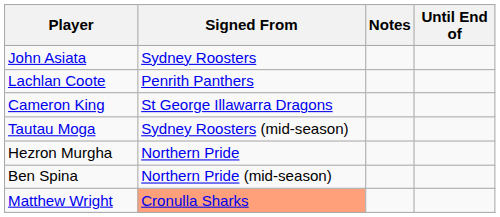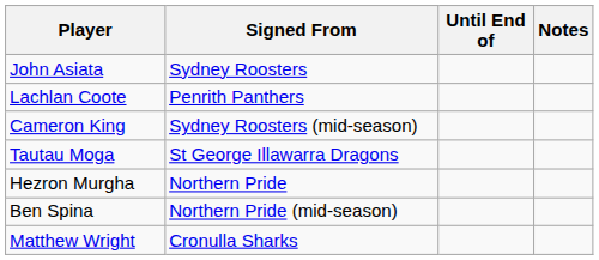 <table class="wikitable" style="font-size:90%">
 <tr style="background:#efefef;">
 <th style="width:120px;">Player</th>
 <th style="width:210px;">Signed From</th>
+<th style="width:70px;">Until End of</th>
 <th style="width:40px;">Notes</th>
-<th style="width:70px;">Until End of</th>
 </tr>
 <tr>
 <td><a href='#'>John Asiata</a></td>
 <td> <a href='#'>Sydney Roosters</a></td>
 <td></td>
 <td></td>
 </tr>
 <tr>
 <td><a href='#'>Lachlan Coote</a></td>
 <td> <a href='#'>Penrith Panthers</a></td>
 <td></td>
 <td></td>
 </tr>
 <tr>
 <td><a href='#'>Cameron King</a></td>
-<td> <a href='#'>St George Illawarra Dragons</a></td>
+<td> <a href='#'>Sydney Roosters</a> (mid-season)</td>
 <td></td>
 <td></td>
 </tr>
 <tr>
 <td><a href='#'>Tautau Moga</a></td>
-<td> <a href='#'>Sydney Roosters</a> (mid-season)</td>
+<td> <a href='#'>St George Illawarra Dragons</a></td>
 <td></td>
 <td></td>
 </tr>
 <tr>
 <td>Hezron Murgha</td>
 <td> <a href='#'>Northern Pride</a></td>
 <td></td>
 <td></td>
 </tr>
 <tr>
 <td>Ben Spina</td>
 <td> <a href='#'>Northern Pride</a> (mid-season)</td>
 <td></td>
 <td></td>
 </tr>
 <tr>
 <td><a href='#'>Matthew Wright</a></td>
-<td style="background: lightsalmon;"> <a href='#'>Cronulla Sharks</a></td>
+<td> <a href='#'>Cronulla Sharks</a></td>
 <td></td>
 <td></td>
 </tr>
 </table>
